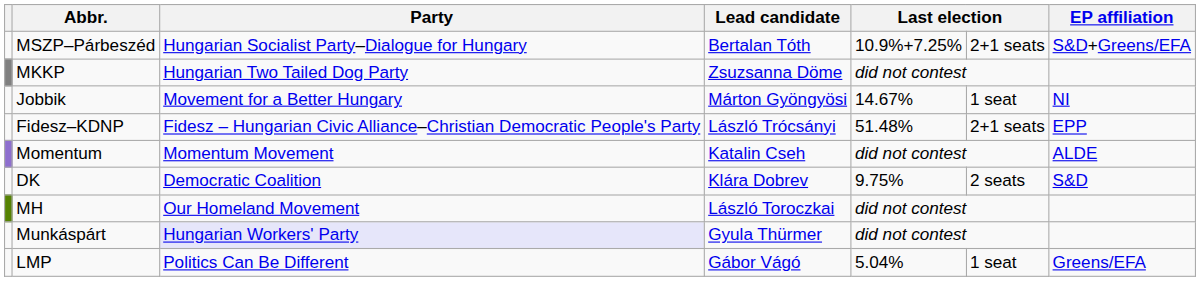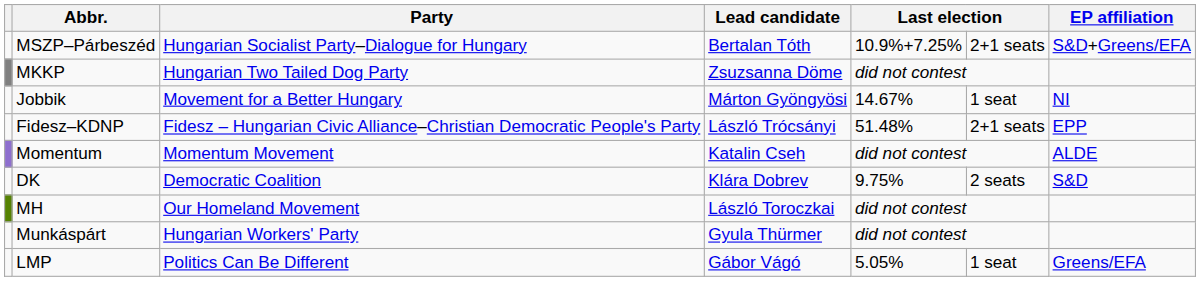 <table class="wikitable">
 <tr>
 <th></th>
 <th>Abbr.</th>
 <th>Party</th>
 <th>Lead candidate</th>
 <th colspan="2">Last election</th>
 <th><a href='#'>EP affiliation</a></th>
 </tr>
 <tr>
 <td bgcolor=></td>
 <td>MSZP–Párbeszéd</td>
 <td><a href='#'>Hungarian Socialist Party</a>–<a href='#'>Dialogue for Hungary</a></td>
 <td><a href='#'>Bertalan Tóth</a></td>
 <td>10.9%+7.25%</td>
 <td>2+1 seats</td>
 <td><a href='#'>S&D</a>+<a href='#'>Greens/EFA</a></td>
 </tr>
 <tr>
 <td bgcolor=grey></td>
 <td>MKKP</td>
 <td><a href='#'>Hungarian Two Tailed Dog Party</a></td>
 <td><a href='#'>Zsuzsanna Döme</a></td>
 <td colspan="2"><em>did not contest</em></td>
 <td></td>
 </tr>
 <tr>
 <td bgcolor=></td>
 <td>Jobbik</td>
 <td><a href='#'>Movement for a Better Hungary</a></td>
 <td><a href='#'>Márton Gyöngyösi</a></td>
 <td>14.67%</td>
 <td>1 seat</td>
 <td><a href='#'>NI</a></td>
 </tr>
 <tr>
 <td bgcolor=></td>
 <td>Fidesz–KDNP</td>
 <td><a href='#'>Fidesz – Hungarian Civic Alliance</a>–<a href='#'>Christian Democratic People's Party</a></td>
 <td><a href='#'>László Trócsányi</a></td>
 <td>51.48%</td>
 <td>2+1 seats</td>
 <td><a href='#'>EPP</a></td>
 </tr>
 <tr>
 <td bgcolor=#8e6fce></td>
 <td>Momentum</td>
 <td><a href='#'>Momentum Movement</a></td>
 <td><a href='#'>Katalin Cseh</a></td>
 <td colspan="2"><em>did not contest</em></td>
 <td><a href='#'>ALDE</a></td>
 </tr>
 <tr>
 <td bgcolor=></td>
 <td>DK</td>
 <td><a href='#'>Democratic Coalition</a></td>
 <td><a href='#'>Klára Dobrev</a></td>
 <td>9.75%</td>
 <td>2 seats</td>
 <td><a href='#'>S&D</a></td>
 </tr>
 <tr>
 <td bgcolor=#568203></td>
 <td>MH</td>
 <td><a href='#'>Our Homeland Movement</a></td>
 <td><a href='#'>László Toroczkai</a></td>
 <td colspan="2"><em>did not contest</em></td>
 <td></td>
 </tr>
 <tr>
 <td bgcolor=></td>
 <td>Munkáspárt</td>
-<td style="background: lavender;"><a href='#'>Hungarian Workers' Party</a></td>
+<td><a href='#'>Hungarian Workers' Party</a></td>
 <td><a href='#'>Gyula Thürmer</a></td>
 <td colspan="2"><em>did not contest</em></td>
 <td></td>
 </tr>
 <tr>
 <td bgcolor=></td>
 <td>LMP</td>
 <td><a href='#'>Politics Can Be Different</a></td>
 <td><a href='#'>Gábor Vágó</a></td>
-<td>5.04%</td>
+<td>5.05%</td>
 <td>1 seat</td>
 <td><a href='#'>Greens/EFA</a></td>
 </tr>
 </table>
